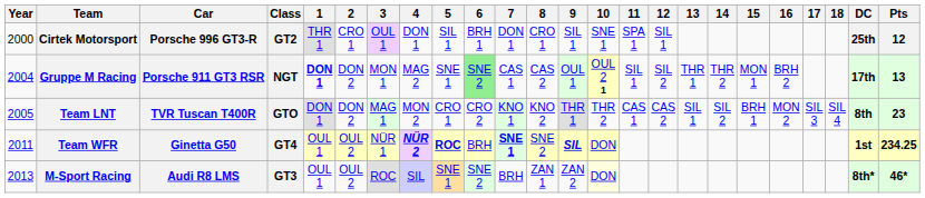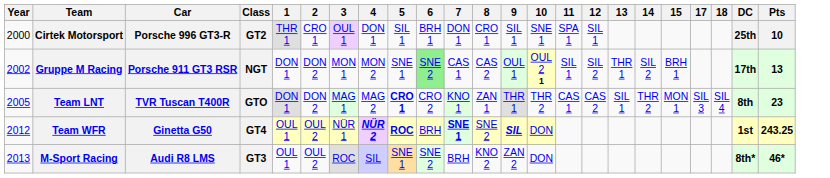 <table class="wikitable" style="text-align:center; font-size:85%">
 <tr>
 <th>Year</th>
 <th>Team</th>
 <th>Car</th>
 <th>Class</th>
 <th>1</th>
 <th>2</th>
 <th>3</th>
 <th>4</th>
 <th>5</th>
 <th>6</th>
 <th>7</th>
 <th>8</th>
 <th>9</th>
 <th>10</th>
 <th>11</th>
 <th>12</th>
 <th>13</th>
 <th>14</th>
 <th>15</th>
-<th>16</th>
 <th>17</th>
 <th>18</th>
 <th>DC</th>
 <th>Pts</th>
 </tr>
 <tr>
 <td>2000</td>
 <th nowrap>Cirtek Motorsport</th>
 <th nowrap>Porsche 996 GT3-R</th>
 <th>GT2</th>
 <td style="background:#DFDFDF;"><a href='#'>THR<br>1</a><br></td>
 <td style="background:#;"><a href='#'>CRO<br>1</a><br></td>
 <td style="background:#EFCFFF;"><a href='#'>OUL<br>1</a><br></td>
 <td style="background:#;"><a href='#'>DON<br>1</a><br></td>
 <td style="background:#;"><a href='#'>SIL<br>1</a><br></td>
 <td style="background:#;"><a href='#'>BRH<br>1</a><br></td>
 <td style="background:#;"><a href='#'>DON<br>1</a><br></td>
 <td style="background:#;"><a href='#'>CRO<br>1</a><br></td>
 <td style="background:#;"><a href='#'>SIL<br>1</a><br></td>
 <td style="background:#;"><a href='#'>SNE<br>1</a><br></td>
 <td style="background:#;"><a href='#'>SPA<br>1</a><br></td>
 <td style="background:#;"><a href='#'>SIL<br>1</a><br></td>
 <td></td>
 <td></td>
 <td></td>
 <td></td>
 <td></td>
-<td></td>
 <th>25th</th>
-<th>12</th>
+<th>10</th>
 </tr>
 <tr>
-<td><a href='#'>2004</a></td>
+<td><a href='#'>2002</a></td>
 <th nowrap><a href='#'>Gruppe M Racing</a></th>
 <th nowrap><a href='#'>Porsche 911 GT3 RSR</a></th>
 <th>NGT</th>
-<td><strong><a href='#'>DON<br>1</a></strong></td>
+<td><a href='#'>DON<br>1</a></td>
 <td><a href='#'>DON<br>2</a></td>
 <td><a href='#'>MON<br>1</a></td>
-<td><a href='#'>MAG<br>2</a></td>
+<td><a href='#'>MON<br>2</a></td>
 <td><a href='#'>SNE<br>1</a></td>
 <td style="background: lightgreen;"><a href='#'>SNE<br>2</a></td>
 <td><a href='#'>CAS<br>1</a></td>
 <td><a href='#'>CAS<br>2</a></td>
 <td style="background:#dfffdf;"><a href='#'>OUL<br>1</a><br></td>
 <td style="background:#FFFFBF;"><a href='#'>OUL<br>2</a><br><small><strong>1</strong></small></td>
 <td><a href='#'>SIL<br>1</a></td>
 <td><a href='#'>SIL<br>2</a></td>
 <td><a href='#'>THR<br>1</a></td>
-<td><a href='#'>THR<br>2</a></td>
-<td><a href='#'>MON<br>1</a></td>
-<td><a href='#'>BRH<br>2</a></td>
+<td><a href='#'>SIL<br>2</a></td>
+<td><a href='#'>BRH<br>1</a></td>
 <td></td>
 <td></td>
 <td style="background:#dfffdf;"><strong>17th</strong></td>
 <td style="background:#dfffdf;"><strong>13</strong></td>
 </tr>
 <tr>
 <td><a href='#'>2005</a></td>
 <th nowrap><a href='#'>Team LNT</a></th>
 <th nowrap><a href='#'>TVR Tuscan T400R</a></th>
 <th>GTO</th>
 <td style="background:#dfdfdf;"><a href='#'>DON<br>1</a><br></td>
 <td><a href='#'>DON<br>2</a></td>
 <td style="background:#dfffdf;"><a href='#'>MAG<br>1</a><br></td>
-<td><a href='#'>MON<br>2</a></td>
-<td><a href='#'>CRO<br>1</a></td>
+<td><a href='#'>MAG<br>2</a></td>
+<td><strong><a href='#'>CRO<br>1</a></strong></td>
 <td><a href='#'>CRO<br>2</a></td>
 <td style="background:#dfffdf;"><a href='#'>KNO<br>1</a><br></td>
-<td><a href='#'>KNO<br>2</a></td>
+<td><a href='#'>ZAN<br>1</a></td>
 <td style="background:#dfdfdf;"><a href='#'>THR<br>1</a><br></td>
 <td><a href='#'>THR<br>2</a></td>
 <td><a href='#'>CAS<br>1</a></td>
 <td><a href='#'>CAS<br>2</a></td>
 <td><a href='#'>SIL<br>1</a></td>
-<td><a href='#'>SIL<br>2</a></td>
-<td><a href='#'>BRH<br>1</a></td>
-<td><a href='#'>MON<br>2</a></td>
+<td><a href='#'>THR<br>2</a></td>
+<td><a href='#'>MON<br>1</a></td>
 <td><a href='#'>SIL<br>3</a></td>
 <td><a href='#'>SIL<br>4</a></td>
 <td style="background:#dfffdf;"><strong>8th</strong></td>
 <td style="background:#dfffdf;"><strong>23</strong></td>
 </tr>
 <tr>
-<td><a href='#'>2011</a></td>
+<td><a href='#'>2012</a></td>
 <th nowrap><a href='#'>Team WFR</a></th>
 <th nowrap><a href='#'>Ginetta G50</a></th>
 <th><span>GT4</span></th>
 <td style="background:#FFFFBF;"><a href='#'>OUL<br>1</a><br></td>
 <td style="background:#FFFFBF;"><a href='#'>OUL<br>2</a><br></td>
 <td style="background:#FFFFBF;"><a href='#'>NÜR<br>1</a><br></td>
 <td style="background:#EFCFFF;"><strong><em><a href='#'>NÜR<br>2</a></em></strong><br></td>
 <td style="background:#FFFFBF;"><strong><a href='#'>ROC</a></strong><br></td>
 <td style="background:#FFFFBF;"><a href='#'>BRH</a><br></td>
 <td style="background:#DFFFDF;"><strong><a href='#'>SNE<br>1</a></strong><br></td>
 <td style="background:#FFFFBF;"><a href='#'>SNE<br>2</a><br></td>
 <td style="background:#FFFFBF;"><strong><em><a href='#'>SIL</a></em></strong><br></td>
 <td style="background:#FFFFBF;"><a href='#'>DON</a><br></td>
 <td></td>
 <td></td>
 <td></td>
 <td></td>
 <td></td>
 <td></td>
 <td></td>
-<td></td>
 <td style="background:#FFFFBF;"><strong>1st</strong></td>
-<td style="background:#FFFFBF;"><strong>234.25</strong></td>
+<td style="background:#FFFFBF;"><strong>243.25</strong></td>
 </tr>
 <tr>
 <td><a href='#'>2013</a></td>
 <th nowrap><a href='#'>M-Sport Racing</a></th>
 <th nowrap><a href='#'>Audi R8 LMS</a></th>
 <th><span>GT3</span></th>
 <td><a href='#'>OUL<br>1</a></td>
 <td><a href='#'>OUL<br>2</a></td>
 <td style="background:#dfdfdf;"><a href='#'>ROC</a><br></td>
 <td style="background:#cfcfff;"><a href='#'>SIL</a><br></td>
 <td style="background:#ffdf9f;"><a href='#'>SNE<br>1</a><br></td>
 <td style="background:#dfffdf;"><a href='#'>SNE<br>2</a><br></td>
 <td><a href='#'>BRH</a></td>
-<td><a href='#'>ZAN<br>1</a></td>
+<td><a href='#'>KNO<br>2</a></td>
 <td><a href='#'>ZAN<br>2</a></td>
-<td style="background: lightyellow;"><a href='#'>DON</a></td>
-<td></td>
+<td><a href='#'>DON</a></td>
 <td></td>
 <td></td>
 <td></td>
 <td></td>
 <td></td>
 <td></td>
 <td></td>
 <td style="background:#dfffdf;"><strong>8th*</strong></td>
 <td style="background:#dfffdf;"><strong>46*</strong></td>
 </tr>
 </table>
